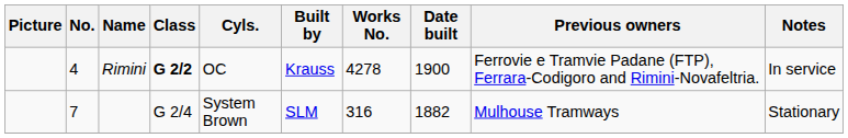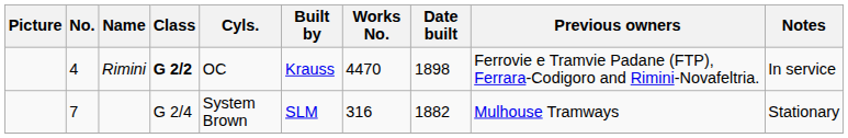 <table class="wikitable" width="850">
 <tr>
 <th>Picture</th>
 <th>No.</th>
 <th>Name</th>
 <th>Class</th>
 <th>Cyls.</th>
 <th>Built by</th>
 <th>Works No.</th>
 <th>Date built</th>
 <th>Previous owners</th>
 <th>Notes</th>
 </tr>
 <tr>
 <td></td>
 <td>4</td>
 <td><em>Rimini</em></td>
 <td><strong>G 2/2</strong></td>
 <td>OC</td>
 <td><a href='#'>Krauss</a></td>
-<td>4278</td>
-<td>1900</td>
+<td>4470</td>
+<td>1898</td>
 <td>Ferrovie e Tramvie Padane (FTP), <a href='#'>Ferrara</a>-Codigoro and <a href='#'>Rimini</a>-Novafeltria.</td>
 <td>In service</td>
 </tr>
 <tr>
 <td></td>
 <td>7</td>
 <td></td>
 <td>G 2/4</td>
 <td>System Brown</td>
 <td><a href='#'>SLM</a></td>
 <td>316</td>
 <td>1882</td>
 <td><a href='#'>Mulhouse</a> Tramways</td>
 <td>Stationary</td>
 </tr>
 <tr>
 </tr>
 </table>
